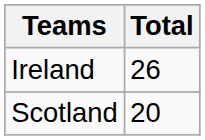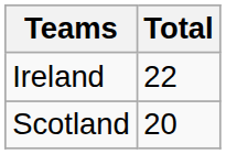 <table class="wikitable">
 <tr>
 <th>Teams</th>
 <th>Total</th>
 </tr>
 <tr>
 <td>Ireland</td>
-<td>26</td>
+<td>22</td>
 </tr>
 <tr>
 <td>Scotland</td>
 <td>20</td>
 </tr>
 </table>
